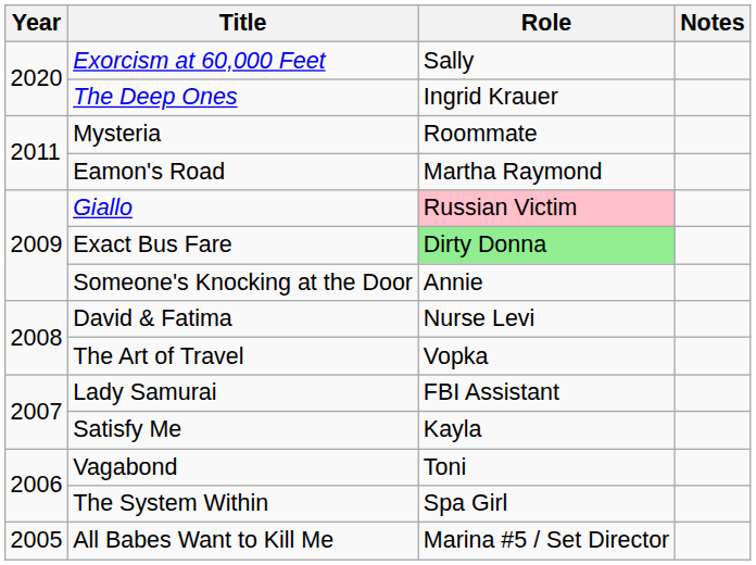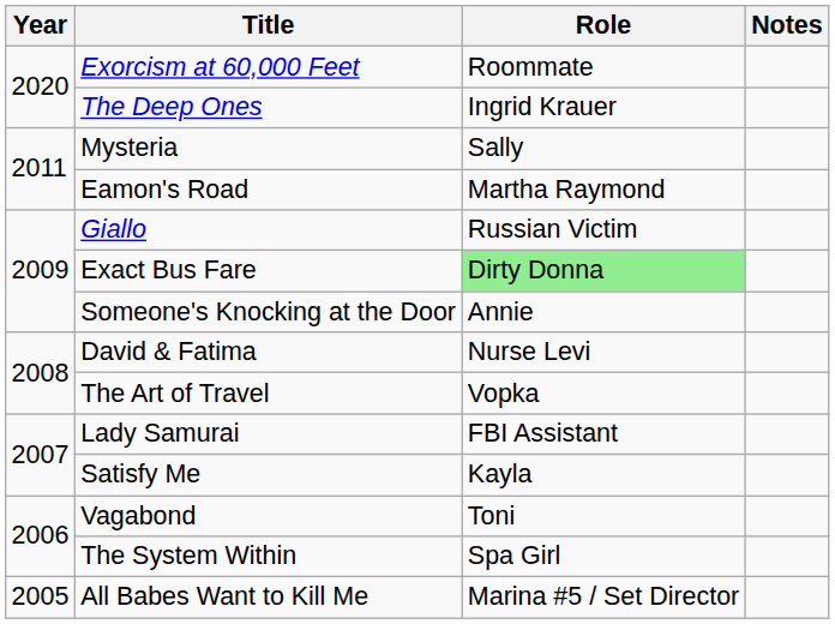 <table class="wikitable">
 <tr>
 <th>Year</th>
 <th>Title</th>
 <th>Role</th>
 <th>Notes</th>
 </tr>
 <tr>
 <td rowspan="2">2020</td>
 <td><em><a href='#'>Exorcism at 60,000 Feet</a></em></td>
-<td>Sally</td>
+<td>Roommate</td>
 <td></td>
 </tr>
 <tr>
 <td><em><a href='#'>The Deep Ones</a></em></td>
 <td>Ingrid Krauer</td>
 <td></td>
 </tr>
 <tr>
 <td rowspan="2">2011</td>
 <td>Mysteria</td>
-<td>Roommate</td>
+<td>Sally</td>
 <td></td>
 </tr>
 <tr>
 <td>Eamon's Road</td>
 <td>Martha Raymond</td>
 <td></td>
 </tr>
 <tr>
 <td rowspan="3">2009</td>
 <td><em><a href='#'>Giallo</a></em></td>
-<td style="background: pink;">Russian Victim</td>
+<td>Russian Victim</td>
 <td></td>
 </tr>
 <tr>
 <td>Exact Bus Fare</td>
 <td style="background: lightgreen;">Dirty Donna</td>
 <td></td>
 </tr>
 <tr>
 <td>Someone's Knocking at the Door</td>
 <td>Annie</td>
 <td></td>
 </tr>
 <tr>
 <td rowspan="2">2008</td>
 <td>David & Fatima</td>
 <td>Nurse Levi</td>
 <td></td>
 </tr>
 <tr>
 <td>The Art of Travel</td>
 <td>Vopka</td>
 <td></td>
 </tr>
 <tr>
 <td rowspan="2">2007</td>
 <td>Lady Samurai</td>
 <td>FBI Assistant</td>
 <td></td>
 </tr>
 <tr>
 <td>Satisfy Me</td>
 <td>Kayla</td>
 <td></td>
 </tr>
 <tr>
 <td rowspan="2">2006</td>
 <td>Vagabond</td>
 <td>Toni</td>
 <td></td>
 </tr>
 <tr>
 <td>The System Within</td>
 <td>Spa Girl</td>
 <td></td>
 </tr>
 <tr>
 <td>2005</td>
 <td>All Babes Want to Kill Me</td>
 <td>Marina #5 / Set Director</td>
 <td></td>
 </tr>
 </table>
